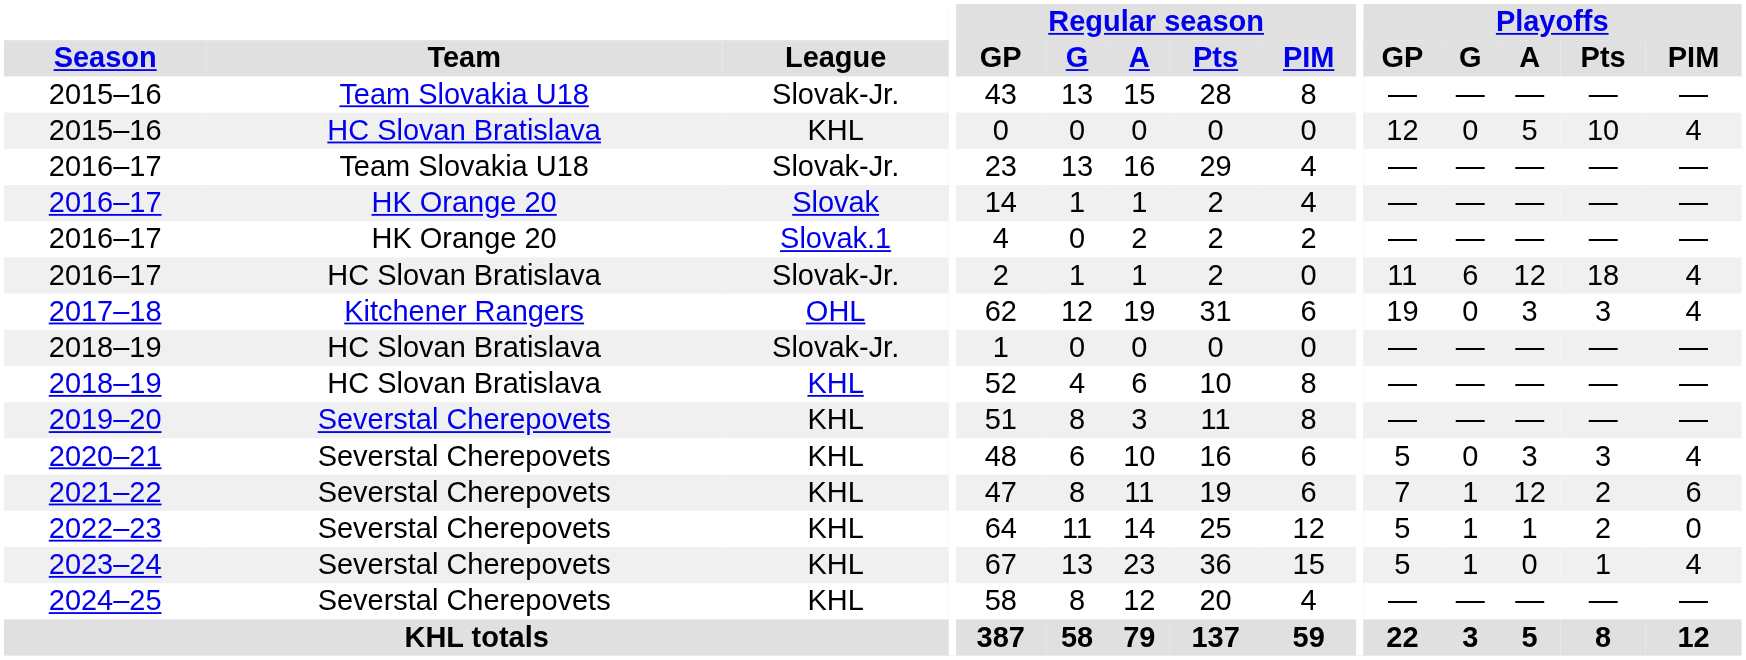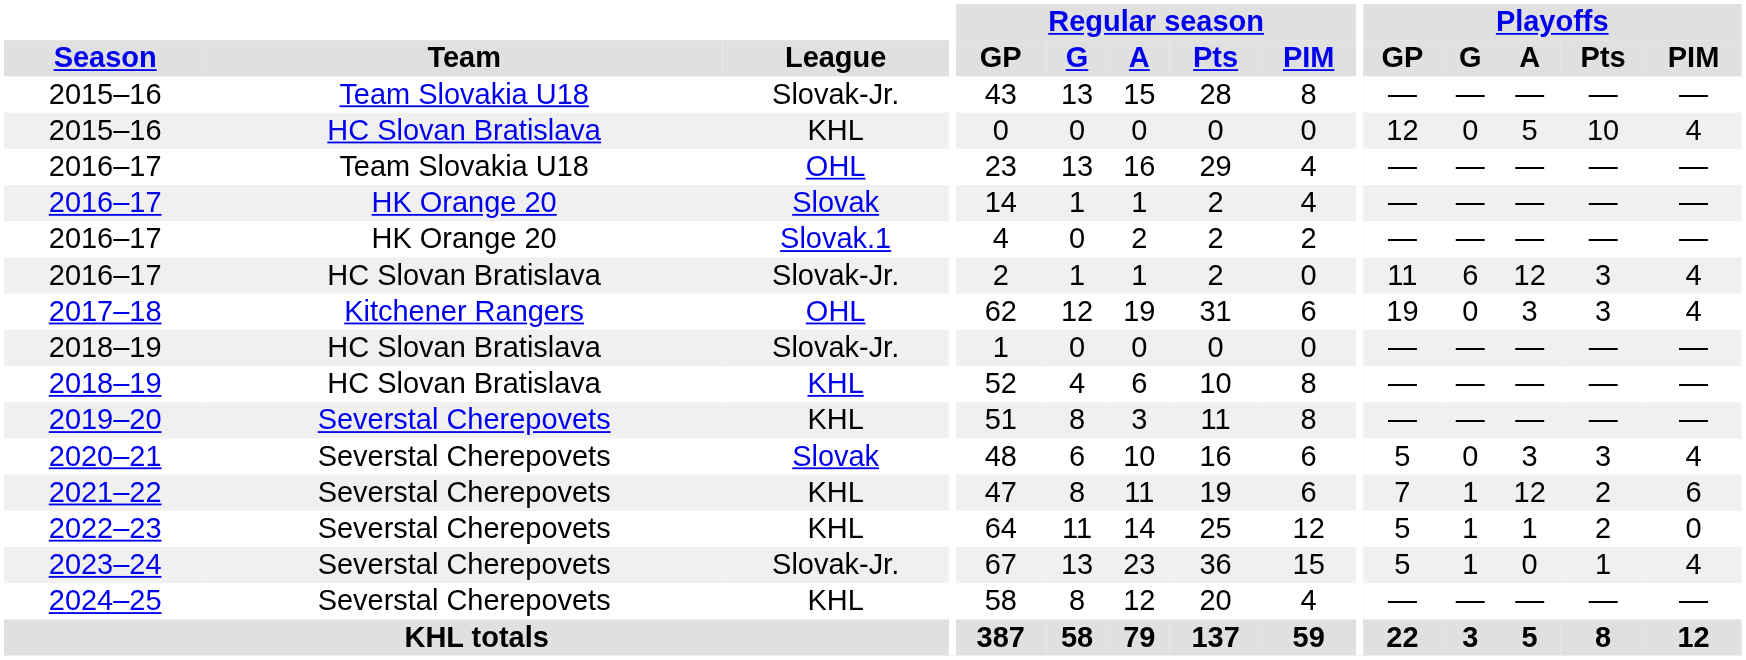 <table border="0" cellpadding="1" cellspacing="0" style="text-align:center; width:60em">
 <tr bgcolor="#e0e0e0">
 <th colspan="3" bgcolor="#ffffff"></th>
 <th rowspan="99" bgcolor="#ffffff"></th>
 <th colspan="5"><a href='#'>Regular season</a></th>
 <th rowspan="99" bgcolor="#ffffff"></th>
 <th colspan="5"><a href='#'>Playoffs</a></th>
 </tr>
 <tr bgcolor="#e0e0e0">
 <th><a href='#'>Season</a></th>
 <th>Team</th>
 <th>League</th>
 <th>GP</th>
 <th><a href='#'>G</a></th>
 <th><a href='#'>A</a></th>
 <th><a href='#'>Pts</a></th>
 <th><a href='#'>PIM</a></th>
 <th>GP</th>
 <th>G</th>
 <th>A</th>
 <th>Pts</th>
 <th>PIM</th>
 </tr>
 <tr>
 <td>2015–16</td>
 <td><a href='#'>Team Slovakia U18</a></td>
 <td>Slovak-Jr.</td>
 <td>43</td>
 <td>13</td>
 <td>15</td>
 <td>28</td>
 <td>8</td>
 <td>—</td>
 <td>—</td>
 <td>—</td>
 <td>—</td>
 <td>—</td>
 </tr>
 <tr bgcolor="#f0f0f0">
 <td>2015–16</td>
 <td><a href='#'>HC Slovan Bratislava</a></td>
 <td>KHL</td>
 <td>0</td>
 <td>0</td>
 <td>0</td>
 <td>0</td>
 <td>0</td>
 <td>12</td>
 <td>0</td>
 <td>5</td>
 <td>10</td>
 <td>4</td>
 </tr>
 <tr>
 <td>2016–17</td>
 <td>Team Slovakia U18</td>
-<td>Slovak-Jr.</td>
+<td><a href='#'>OHL</a></td>
 <td>23</td>
 <td>13</td>
 <td>16</td>
 <td>29</td>
 <td>4</td>
 <td>—</td>
 <td>—</td>
 <td>—</td>
 <td>—</td>
 <td>—</td>
 </tr>
 <tr bgcolor="#f0f0f0">
 <td><a href='#'>2016–17</a></td>
 <td><a href='#'>HK Orange 20</a></td>
 <td><a href='#'>Slovak</a></td>
 <td>14</td>
 <td>1</td>
 <td>1</td>
 <td>2</td>
 <td>4</td>
 <td>—</td>
 <td>—</td>
 <td>—</td>
 <td>—</td>
 <td>—</td>
 </tr>
 <tr>
 <td 2016–17 Slovak 1. Liga season>2016–17</td>
 <td>HK Orange 20</td>
 <td><a href='#'>Slovak.1</a></td>
 <td>4</td>
 <td>0</td>
 <td>2</td>
 <td>2</td>
 <td>2</td>
 <td>—</td>
 <td>—</td>
 <td>—</td>
 <td>—</td>
 <td>—</td>
 </tr>
 <tr bgcolor="#f0f0f0">
 <td>2016–17</td>
 <td>HC Slovan Bratislava</td>
 <td>Slovak-Jr.</td>
 <td>2</td>
 <td>1</td>
 <td>1</td>
 <td>2</td>
 <td>0</td>
 <td>11</td>
 <td>6</td>
 <td>12</td>
-<td>18</td>
+<td>3</td>
 <td>4</td>
 </tr>
 <tr>
 <td><a href='#'>2017–18</a></td>
 <td><a href='#'>Kitchener Rangers</a></td>
 <td><a href='#'>OHL</a></td>
 <td>62</td>
 <td>12</td>
 <td>19</td>
 <td>31</td>
 <td>6</td>
 <td>19</td>
 <td>0</td>
 <td>3</td>
 <td>3</td>
 <td>4</td>
 </tr>
 <tr bgcolor="#f0f0f0">
 <td>2018–19</td>
 <td>HC Slovan Bratislava</td>
 <td>Slovak-Jr.</td>
 <td>1</td>
 <td>0</td>
 <td>0</td>
 <td>0</td>
 <td>0</td>
 <td>—</td>
 <td>—</td>
 <td>—</td>
 <td>—</td>
 <td>—</td>
 </tr>
 <tr>
 <td><a href='#'>2018–19</a></td>
 <td>HC Slovan Bratislava</td>
 <td><a href='#'>KHL</a></td>
 <td>52</td>
 <td>4</td>
 <td>6</td>
 <td>10</td>
 <td>8</td>
 <td>—</td>
 <td>—</td>
 <td>—</td>
 <td>—</td>
 <td>—</td>
 </tr>
 <tr bgcolor="#f0f0f0">
 <td><a href='#'>2019–20</a></td>
 <td><a href='#'>Severstal Cherepovets</a></td>
 <td>KHL</td>
 <td>51</td>
 <td>8</td>
 <td>3</td>
 <td>11</td>
 <td>8</td>
 <td>—</td>
 <td>—</td>
 <td>—</td>
 <td>—</td>
 <td>—</td>
 </tr>
 <tr>
 <td><a href='#'>2020–21</a></td>
 <td>Severstal Cherepovets</td>
-<td>KHL</td>
+<td><a href='#'>Slovak</a></td>
 <td>48</td>
 <td>6</td>
 <td>10</td>
 <td>16</td>
 <td>6</td>
 <td>5</td>
 <td>0</td>
 <td>3</td>
 <td>3</td>
 <td>4</td>
 </tr>
 <tr bgcolor="#f0f0f0">
 <td><a href='#'>2021–22</a></td>
 <td>Severstal Cherepovets</td>
 <td>KHL</td>
 <td>47</td>
 <td>8</td>
 <td>11</td>
 <td>19</td>
 <td>6</td>
 <td>7</td>
 <td>1</td>
 <td>12</td>
 <td>2</td>
 <td>6</td>
 </tr>
 <tr>
 <td><a href='#'>2022–23</a></td>
 <td>Severstal Cherepovets</td>
 <td>KHL</td>
 <td>64</td>
 <td>11</td>
 <td>14</td>
 <td>25</td>
 <td>12</td>
 <td>5</td>
 <td>1</td>
 <td>1</td>
 <td>2</td>
 <td>0</td>
 </tr>
 <tr bgcolor="#f0f0f0">
 <td><a href='#'>2023–24</a></td>
 <td>Severstal Cherepovets</td>
-<td>KHL</td>
+<td>Slovak-Jr.</td>
 <td>67</td>
 <td>13</td>
 <td>23</td>
 <td>36</td>
 <td>15</td>
 <td>5</td>
 <td>1</td>
 <td>0</td>
 <td>1</td>
 <td>4</td>
 </tr>
 <tr>
 <td><a href='#'>2024–25</a></td>
 <td>Severstal Cherepovets</td>
 <td>KHL</td>
 <td>58</td>
 <td>8</td>
 <td>12</td>
 <td>20</td>
 <td>4</td>
 <td>—</td>
 <td>—</td>
 <td>—</td>
 <td>—</td>
 <td>—</td>
 </tr>
 <tr bgcolor="#e0e0e0">
 <th colspan="3">KHL totals</th>
 <th>387</th>
 <th>58</th>
 <th>79</th>
 <th>137</th>
 <th>59</th>
 <th>22</th>
 <th>3</th>
 <th>5</th>
 <th>8</th>
 <th>12</th>
 </tr>
 </table>
